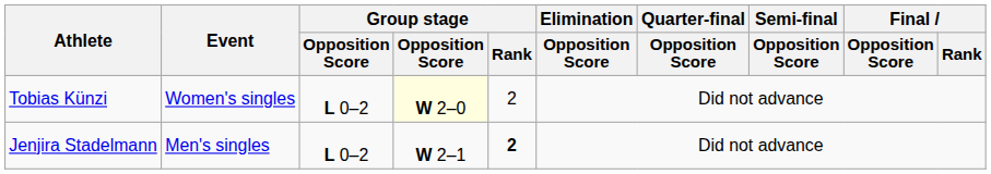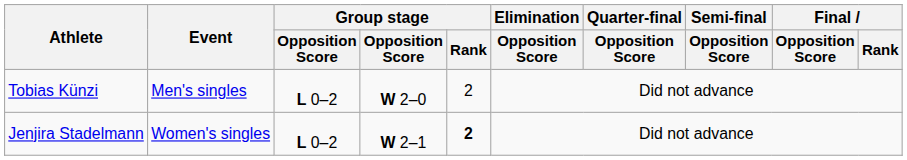 <table class="wikitable" style="font-size:90%">
 <tr>
 <th rowspan="2">Athlete</th>
 <th rowspan="2">Event</th>
 <th colspan="3">Group stage</th>
 <th>Elimination</th>
 <th>Quarter-final</th>
 <th>Semi-final</th>
 <th colspan="2">Final / </th>
 </tr>
 <tr style="font-size:95%">
 <th>Opposition<br>Score</th>
 <th>Opposition<br>Score</th>
 <th>Rank</th>
 <th>Opposition<br>Score</th>
 <th>Opposition<br>Score</th>
 <th>Opposition<br>Score</th>
 <th>Opposition<br>Score</th>
 <th>Rank</th>
 </tr>
 <tr align="center">
 <td align="left"><a href='#'>Tobias Künzi</a></td>
-<td align="left"><a href='#'>Women's singles</a></td>
+<td align="left"><a href='#'>Men's singles</a></td>
 <td><br><strong>L</strong> 0–2</td>
-<td style="background: lightyellow;"><br><strong>W</strong> 2–0</td>
+<td><br><strong>W</strong> 2–0</td>
 <td>2</td>
 <td colspan="5">Did not advance</td>
 </tr>
 <tr align="center">
 <td align="left"><a href='#'>Jenjira Stadelmann</a></td>
-<td align="left"><a href='#'>Men's singles</a></td>
+<td align="left"><a href='#'>Women's singles</a></td>
 <td><br><strong>L</strong> 0–2</td>
 <td><br><strong>W</strong> 2–1</td>
 <td><strong>2</strong></td>
 <td colspan="5">Did not advance</td>
 </tr>
 </table>
